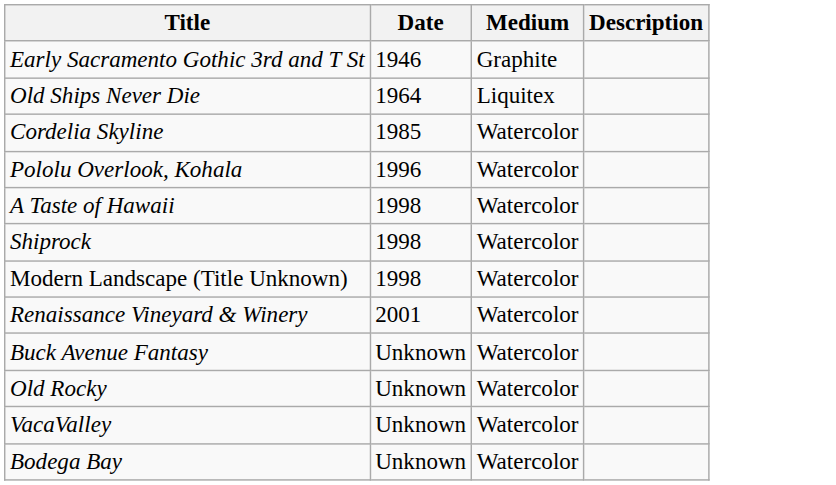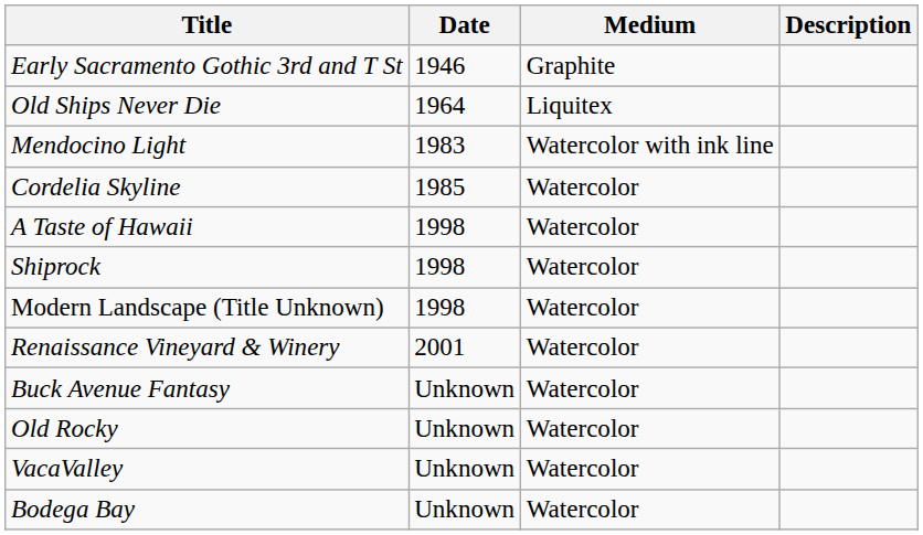 <table class="wikitable">
 <tr>
 <th>Title</th>
 <th>Date</th>
 <th>Medium</th>
 <th>Description</th>
 </tr>
 <tr>
 <td><em>Early Sacramento Gothic 3rd and T St</em></td>
 <td>1946</td>
 <td>Graphite</td>
 <td></td>
 </tr>
 <tr>
 <td><em>Old Ships Never Die</em></td>
 <td>1964</td>
 <td>Liquitex</td>
 <td></td>
 </tr>
 <tr>
-<td><em>Cordelia Skyline</em></td>
-<td>1985</td>
-<td>Watercolor</td>
+<td><em>Mendocino Light</em></td>
+<td>1983</td>
+<td>Watercolor with ink line</td>
 <td></td>
 </tr>
 <tr>
-<td><em>Pololu Overlook, Kohala</em></td>
-<td>1996</td>
+<td><em>Cordelia Skyline</em></td>
+<td>1985</td>
 <td>Watercolor</td>
 <td></td>
 </tr>
 <tr>
 <td><em>A Taste of Hawaii</em></td>
 <td>1998</td>
 <td>Watercolor</td>
 <td></td>
 </tr>
 <tr>
 <td><em>Shiprock</em></td>
 <td>1998</td>
 <td>Watercolor</td>
 <td></td>
 </tr>
 <tr>
 <td>Modern Landscape (Title Unknown)</td>
 <td>1998</td>
 <td>Watercolor</td>
 <td></td>
 </tr>
 <tr>
 <td><em>Renaissance Vineyard & Winery</em></td>
 <td>2001</td>
 <td>Watercolor</td>
 <td></td>
 </tr>
 <tr>
 <td><em>Buck Avenue Fantasy</em></td>
 <td>Unknown</td>
 <td>Watercolor</td>
 <td></td>
 </tr>
 <tr>
 <td><em>Old Rocky</em></td>
 <td>Unknown</td>
 <td>Watercolor</td>
 <td></td>
 </tr>
 <tr>
 <td><em>VacaValley</em></td>
 <td>Unknown</td>
 <td>Watercolor</td>
 <td></td>
 </tr>
 <tr>
 <td><em>Bodega Bay</em></td>
 <td>Unknown</td>
 <td>Watercolor</td>
 <td></td>
 </tr>
 </table>
